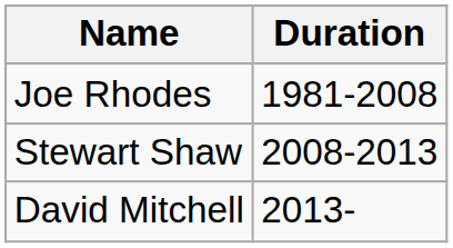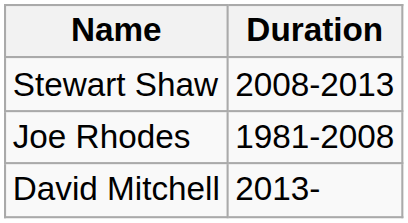 <table class="wikitable sortable">
 <tr>
 <th>Name</th>
 <th>Duration</th>
 </tr>
 <tr>
+<td>Stewart Shaw</td>
+<td>2008-2013</td>
+</tr>
+<tr>
 <td>Joe Rhodes</td>
 <td>1981-2008</td>
-</tr>
-<tr>
-<td>Stewart Shaw</td>
-<td>2008-2013</td>
 </tr>
 <tr>
 <td>David Mitchell</td>
 <td>2013-</td>
 </tr>
 </table>
